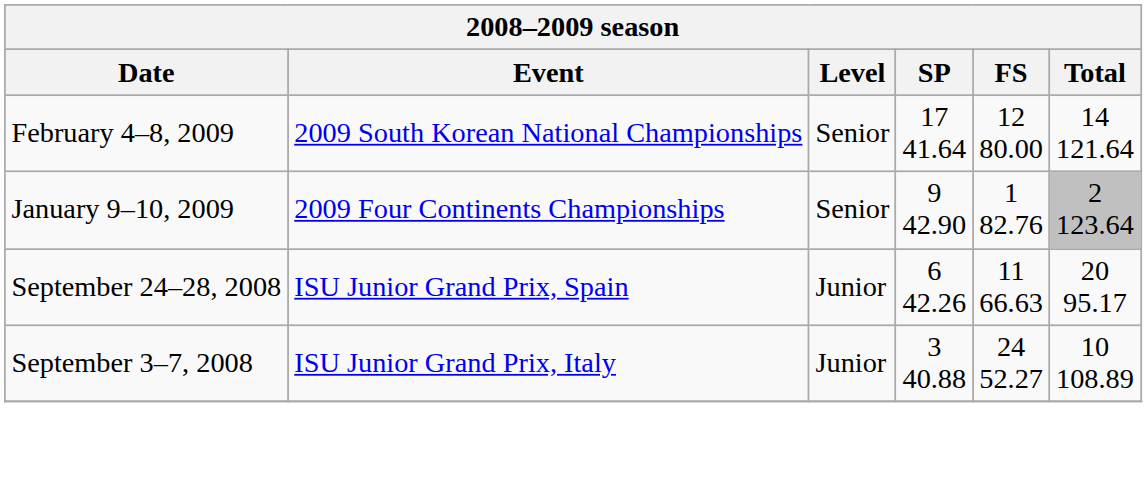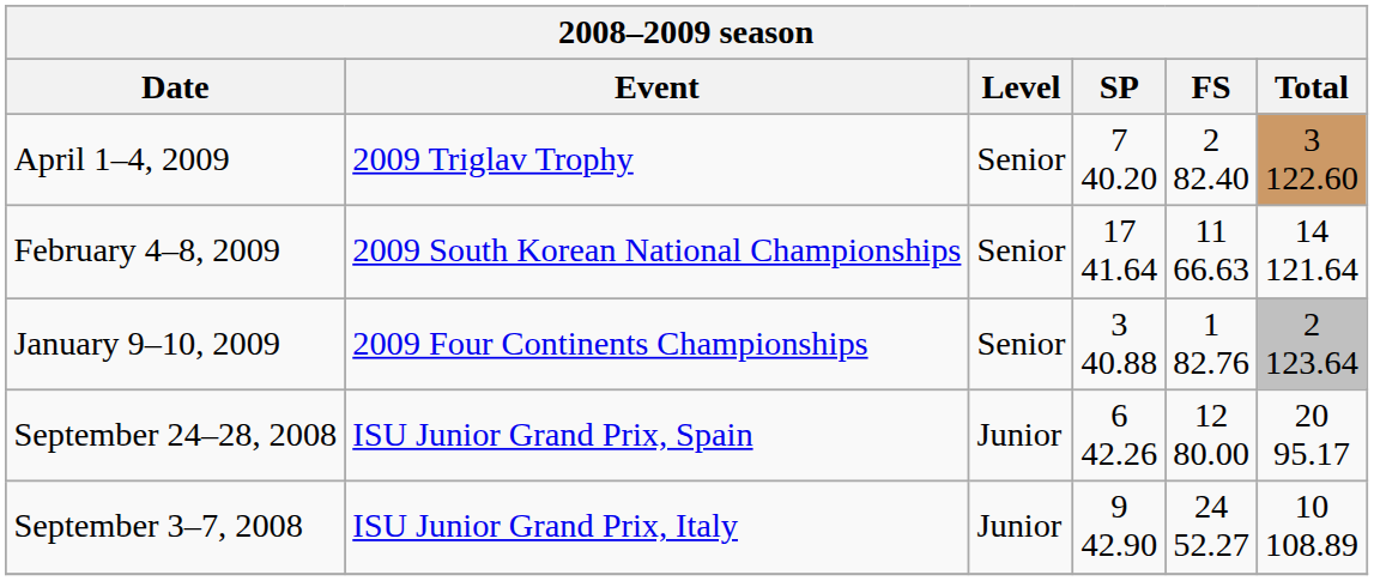 <table class="wikitable">
 <tr>
 <th colspan="6">2008–2009 season</th>
 </tr>
 <tr>
 <th>Date</th>
 <th>Event</th>
 <th>Level</th>
 <th>SP</th>
 <th>FS</th>
 <th>Total</th>
 </tr>
 <tr>
+<td>April 1–4, 2009</td>
+<td><a href='#'>2009 Triglav Trophy</a></td>
+<td>Senior</td>
+<td align="center">7 <br> 40.20</td>
+<td align="center">2 <br> 82.40</td>
+<td align="center" bgcolor="#cc9966">3<br> 122.60</td>
+</tr>
+<tr>
 <td>February 4–8, 2009</td>
 <td><a href='#'>2009 South Korean National Championships</a></td>
 <td>Senior</td>
 <td align="center">17 <br> 41.64</td>
-<td align="center">12 <br> 80.00</td>
+<td align="center">11 <br> 66.63</td>
 <td align="center">14 <br> 121.64</td>
 </tr>
 <tr>
 <td>January 9–10, 2009</td>
 <td><a href='#'>2009 Four Continents Championships</a></td>
 <td>Senior</td>
-<td align="center">9 <br> 42.90</td>
+<td align="center">3 <br> 40.88</td>
 <td align="center">1 <br> 82.76</td>
 <td align="center" bgcolor="silver">2 <br> 123.64</td>
 </tr>
 <tr>
 <td>September 24–28, 2008</td>
 <td><a href='#'>ISU Junior Grand Prix, Spain</a></td>
 <td>Junior</td>
 <td align="center">6 <br> 42.26</td>
-<td align="center">11 <br> 66.63</td>
+<td align="center">12 <br> 80.00</td>
 <td align="center">20 <br> 95.17</td>
 </tr>
 <tr>
 <td>September 3–7, 2008</td>
 <td><a href='#'>ISU Junior Grand Prix, Italy</a></td>
 <td>Junior</td>
-<td align="center">3 <br> 40.88</td>
+<td align="center">9 <br> 42.90</td>
 <td align="center">24 <br> 52.27</td>
 <td align="center">10 <br> 108.89</td>
 </tr>
 <tr>
 </tr>
 </table>
